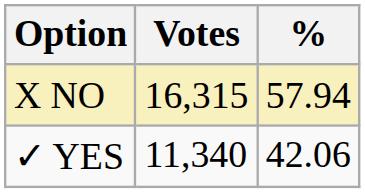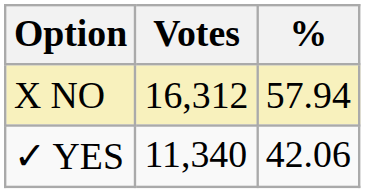 <table class="wikitable">
 <tr>
 <th>Option</th>
 <th>Votes</th>
 <th>%</th>
 </tr>
 <tr>
 <td style=background:#f8f1bd>X NO</td>
-<td style=background:#f8f1bd>16,315</td>
+<td style=background:#f8f1bd>16,312</td>
 <td style=background:#f8f1bd>57.94</td>
 </tr>
 <tr>
 <td>✓ YES</td>
 <td>11,340</td>
 <td>42.06</td>
 </tr>
 </table>
